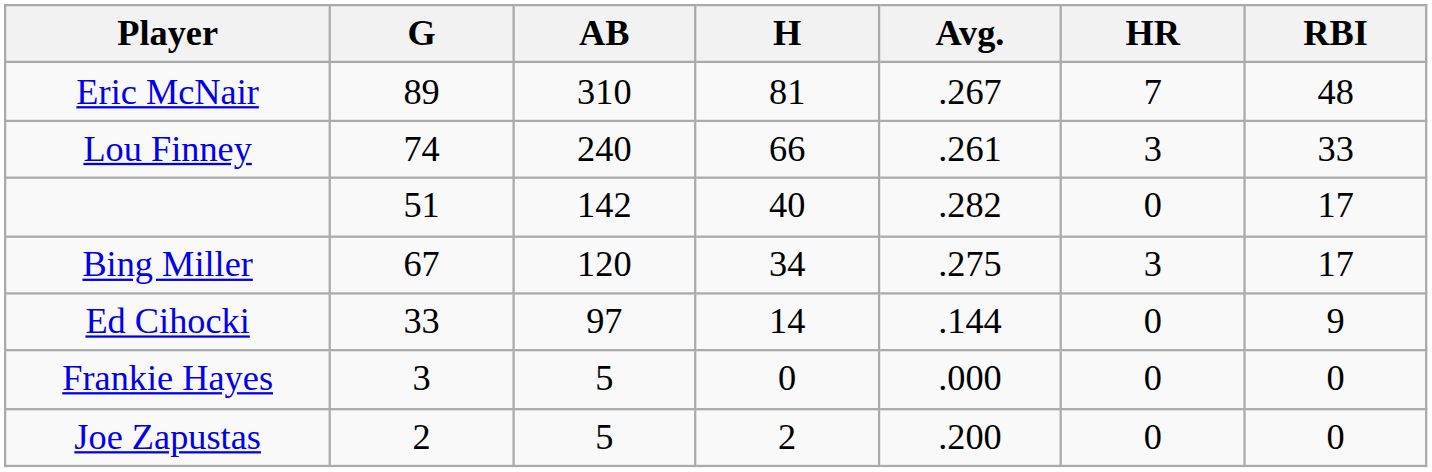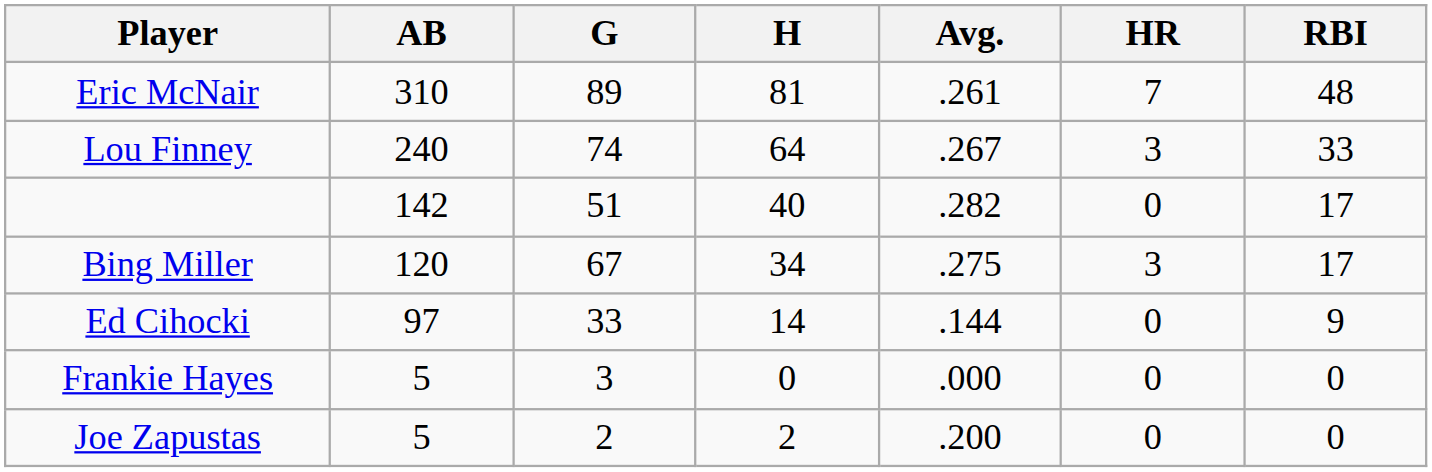 <table class="wikitable sortable">
 <tr>
 <th bgcolor="#DDDDFF" width="16%">Player</th>
+<th bgcolor="#DDDDFF" width="9%">AB</th>
 <th bgcolor="#DDDDFF" width="9%">G</th>
-<th bgcolor="#DDDDFF" width="9%">AB</th>
 <th bgcolor="#DDDDFF" width="9%">H</th>
 <th bgcolor="#DDDDFF" width="9%">Avg.</th>
 <th bgcolor="#DDDDFF" width="9%">HR</th>
 <th bgcolor="#DDDDFF" width="9%">RBI</th>
 </tr>
 <tr align="center">
 <td><a href='#'>Eric McNair</a></td>
+<td>310</td>
 <td>89</td>
-<td>310</td>
 <td>81</td>
-<td>.267</td>
+<td>.261</td>
 <td>7</td>
 <td>48</td>
 </tr>
 <tr align=center>
 <td><a href='#'>Lou Finney</a></td>
+<td>240</td>
 <td>74</td>
-<td>240</td>
-<td>66</td>
-<td>.261</td>
+<td>64</td>
+<td>.267</td>
 <td>3</td>
 <td>33</td>
 </tr>
 <tr align=center>
 <td></td>
+<td>142</td>
 <td>51</td>
-<td>142</td>
 <td>40</td>
 <td>.282</td>
 <td>0</td>
 <td>17</td>
 </tr>
 <tr align="center">
 <td><a href='#'>Bing Miller</a></td>
+<td>120</td>
 <td>67</td>
-<td>120</td>
 <td>34</td>
 <td>.275</td>
 <td>3</td>
 <td>17</td>
 </tr>
 <tr align=center>
 <td><a href='#'>Ed Cihocki</a></td>
+<td>97</td>
 <td>33</td>
-<td>97</td>
 <td>14</td>
 <td>.144</td>
 <td>0</td>
 <td>9</td>
 </tr>
 <tr align=center>
 <td><a href='#'>Frankie Hayes</a></td>
+<td>5</td>
 <td>3</td>
-<td>5</td>
 <td>0</td>
 <td>.000</td>
 <td>0</td>
 <td>0</td>
 </tr>
 <tr align=center>
 <td><a href='#'>Joe Zapustas</a></td>
+<td>5</td>
 <td>2</td>
-<td>5</td>
 <td>2</td>
 <td>.200</td>
 <td>0</td>
 <td>0</td>
 </tr>
 </table>
